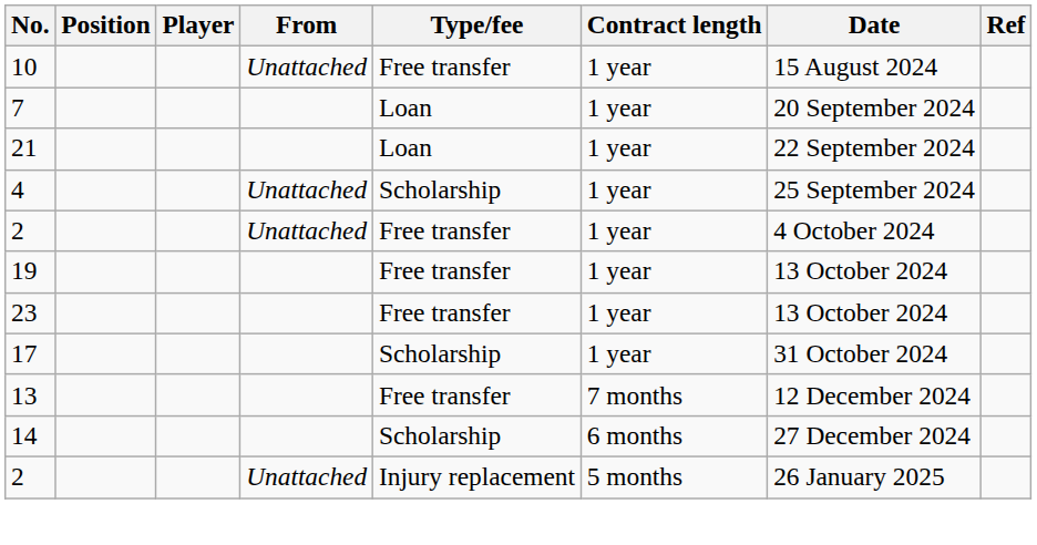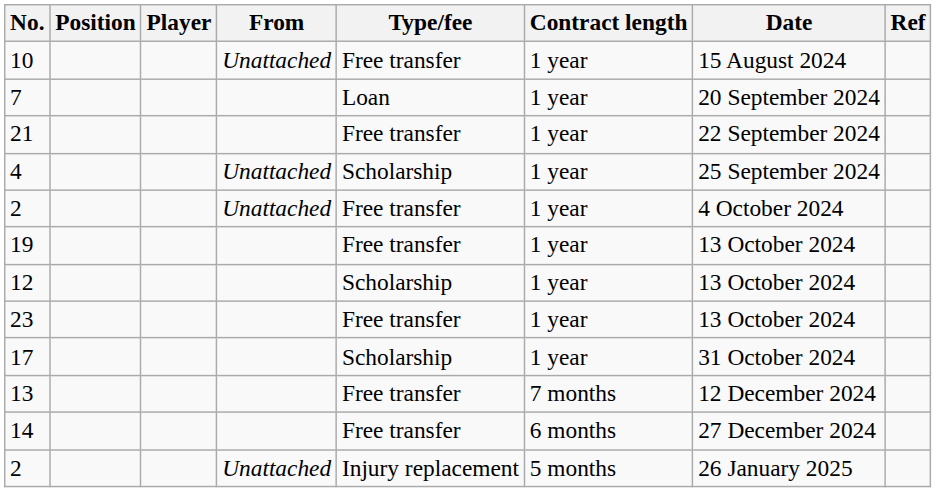 <table class="wikitable plainrowheaders sortable" style="text-align:center; text-align:left">
 <tr>
 <th scope="col">No.</th>
 <th scope="col">Position</th>
 <th scope="col">Player</th>
 <th scope="col">From</th>
 <th scope="col">Type/fee</th>
 <th scope="col">Contract length</th>
 <th scope="col">Date</th>
 <th scope="col" class="unsortable">Ref</th>
 </tr>
 <tr>
 <td>10</td>
 <td></td>
 <td align=left></td>
 <td><em>Unattached</em></td>
 <td>Free transfer</td>
 <td>1 year</td>
 <td>15 August 2024</td>
 <td></td>
 </tr>
 <tr>
 <td>7</td>
 <td></td>
 <td align=left></td>
 <td></td>
 <td>Loan</td>
 <td>1 year</td>
 <td>20 September 2024</td>
 <td></td>
 </tr>
 <tr>
 <td>21</td>
 <td></td>
 <td align=left></td>
 <td></td>
-<td>Loan</td>
+<td>Free transfer</td>
 <td>1 year</td>
 <td>22 September 2024</td>
 <td></td>
 </tr>
 <tr>
 <td>4</td>
 <td></td>
 <td align=left></td>
 <td><em>Unattached</em></td>
 <td>Scholarship</td>
 <td>1 year</td>
 <td>25 September 2024</td>
 <td></td>
 </tr>
 <tr>
 <td>2</td>
 <td></td>
 <td align=left></td>
 <td><em>Unattached</em></td>
 <td>Free transfer</td>
 <td>1 year</td>
 <td>4 October 2024</td>
 <td></td>
 </tr>
 <tr>
 <td>19</td>
 <td></td>
 <td align=left></td>
 <td></td>
 <td>Free transfer</td>
+<td>1 year</td>
+<td>13 October 2024</td>
+<td></td>
+</tr>
+<tr>
+<td>12</td>
+<td></td>
+<td align=left></td>
+<td></td>
+<td>Scholarship</td>
 <td>1 year</td>
 <td>13 October 2024</td>
 <td></td>
 </tr>
 <tr>
 <td>23</td>
 <td></td>
 <td align=left></td>
 <td></td>
 <td>Free transfer</td>
 <td>1 year</td>
 <td>13 October 2024</td>
 <td></td>
 </tr>
 <tr>
 <td>17</td>
 <td></td>
 <td align=left></td>
 <td></td>
 <td>Scholarship</td>
 <td>1 year</td>
 <td>31 October 2024</td>
 <td></td>
 </tr>
 <tr>
 <td>13</td>
 <td></td>
 <td align=left></td>
 <td></td>
 <td>Free transfer</td>
 <td>7 months</td>
 <td>12 December 2024</td>
 <td></td>
 </tr>
 <tr>
 <td>14</td>
 <td></td>
 <td align=left></td>
 <td></td>
-<td>Scholarship</td>
+<td>Free transfer</td>
 <td>6 months</td>
 <td>27 December 2024</td>
 <td></td>
 </tr>
 <tr>
 <td>2</td>
 <td></td>
 <td align=left></td>
 <td><em>Unattached</em></td>
 <td>Injury replacement</td>
 <td>5 months</td>
 <td>26 January 2025</td>
 <td></td>
 </tr>
 </table>
